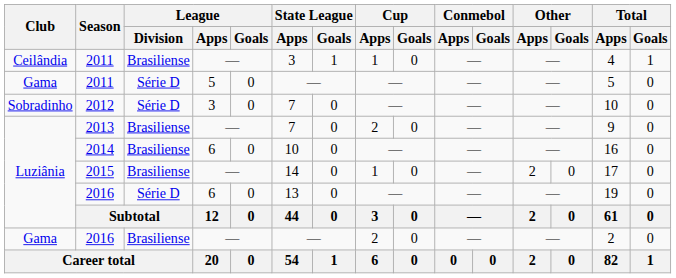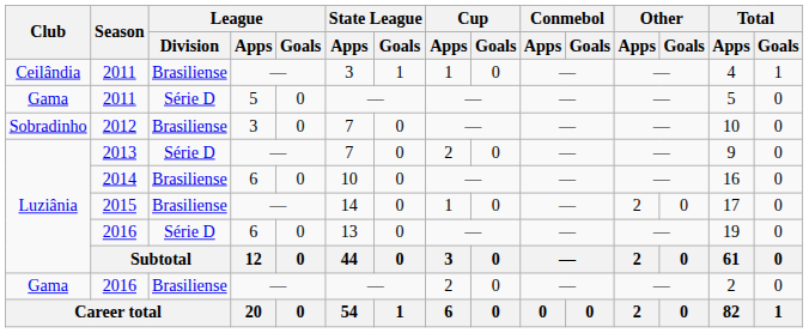 <table class="wikitable" style="text-align: center;">
 <tr>
 <th rowspan="2">Club</th>
 <th rowspan="2">Season</th>
 <th colspan="3">League</th>
 <th colspan="2">State League</th>
 <th colspan="2">Cup</th>
 <th colspan="2">Conmebol</th>
 <th colspan="2">Other</th>
 <th colspan="2">Total</th>
 </tr>
 <tr>
 <th>Division</th>
 <th>Apps</th>
 <th>Goals</th>
 <th>Apps</th>
 <th>Goals</th>
 <th>Apps</th>
 <th>Goals</th>
 <th>Apps</th>
 <th>Goals</th>
 <th>Apps</th>
 <th>Goals</th>
 <th>Apps</th>
 <th>Goals</th>
 </tr>
 <tr>
 <td valign="center"><a href='#'>Ceilândia</a></td>
 <td><a href='#'>2011</a></td>
 <td><a href='#'>Brasiliense</a></td>
 <td colspan="2">—</td>
 <td>3</td>
 <td>1</td>
 <td>1</td>
 <td>0</td>
 <td colspan="2">—</td>
 <td colspan="2">—</td>
 <td>4</td>
 <td>1</td>
 </tr>
 <tr>
 <td valign="center"><a href='#'>Gama</a></td>
 <td><a href='#'>2011</a></td>
 <td><a href='#'>Série D</a></td>
 <td>5</td>
 <td>0</td>
 <td colspan="2">—</td>
 <td colspan="2">—</td>
 <td colspan="2">—</td>
 <td colspan="2">—</td>
 <td>5</td>
 <td>0</td>
 </tr>
 <tr>
 <td valign="center"><a href='#'>Sobradinho</a></td>
 <td><a href='#'>2012</a></td>
-<td><a href='#'>Série D</a></td>
+<td><a href='#'>Brasiliense</a></td>
 <td>3</td>
 <td>0</td>
 <td>7</td>
 <td>0</td>
 <td colspan="2">—</td>
 <td colspan="2">—</td>
 <td colspan="2">—</td>
 <td>10</td>
 <td>0</td>
 </tr>
 <tr>
 <td rowspan=5 valign="center"><a href='#'>Luziânia</a></td>
 <td><a href='#'>2013</a></td>
-<td><a href='#'>Brasiliense</a></td>
+<td><a href='#'>Série D</a></td>
 <td colspan="2">—</td>
 <td>7</td>
 <td>0</td>
 <td>2</td>
 <td>0</td>
 <td colspan="2">—</td>
 <td colspan="2">—</td>
 <td>9</td>
 <td>0</td>
 </tr>
 <tr>
 <td><a href='#'>2014</a></td>
 <td><a href='#'>Brasiliense</a></td>
 <td>6</td>
 <td>0</td>
 <td>10</td>
 <td>0</td>
 <td colspan="2">—</td>
 <td colspan="2">—</td>
 <td colspan="2">—</td>
 <td>16</td>
 <td>0</td>
 </tr>
 <tr>
 <td><a href='#'>2015</a></td>
 <td><a href='#'>Brasiliense</a></td>
 <td colspan="2">—</td>
 <td>14</td>
 <td>0</td>
 <td>1</td>
 <td>0</td>
 <td colspan="2">—</td>
 <td>2</td>
 <td>0</td>
 <td>17</td>
 <td>0</td>
 </tr>
 <tr>
 <td><a href='#'>2016</a></td>
 <td><a href='#'>Série D</a></td>
 <td>6</td>
 <td>0</td>
 <td>13</td>
 <td>0</td>
 <td colspan="2">—</td>
 <td colspan="2">—</td>
 <td colspan="2">—</td>
 <td>19</td>
 <td>0</td>
 </tr>
 <tr>
 <th colspan="2">Subtotal</th>
 <th>12</th>
 <th>0</th>
 <th>44</th>
 <th>0</th>
 <th>3</th>
 <th>0</th>
 <th colspan="2">—</th>
 <th>2</th>
 <th>0</th>
 <th>61</th>
 <th>0</th>
 </tr>
 <tr>
 <td valign="center"><a href='#'>Gama</a></td>
 <td><a href='#'>2016</a></td>
 <td><a href='#'>Brasiliense</a></td>
 <td colspan="2">—</td>
 <td colspan="2">—</td>
 <td>2</td>
 <td>0</td>
 <td colspan="2">—</td>
 <td colspan="2">—</td>
 <td>2</td>
 <td>0</td>
 </tr>
 <tr>
 <th colspan="3"><strong>Career total</strong></th>
 <th>20</th>
 <th>0</th>
 <th>54</th>
 <th>1</th>
 <th>6</th>
 <th>0</th>
 <th>0</th>
 <th>0</th>
 <th>2</th>
 <th>0</th>
 <th>82</th>
 <th>1</th>
 </tr>
 </table>
